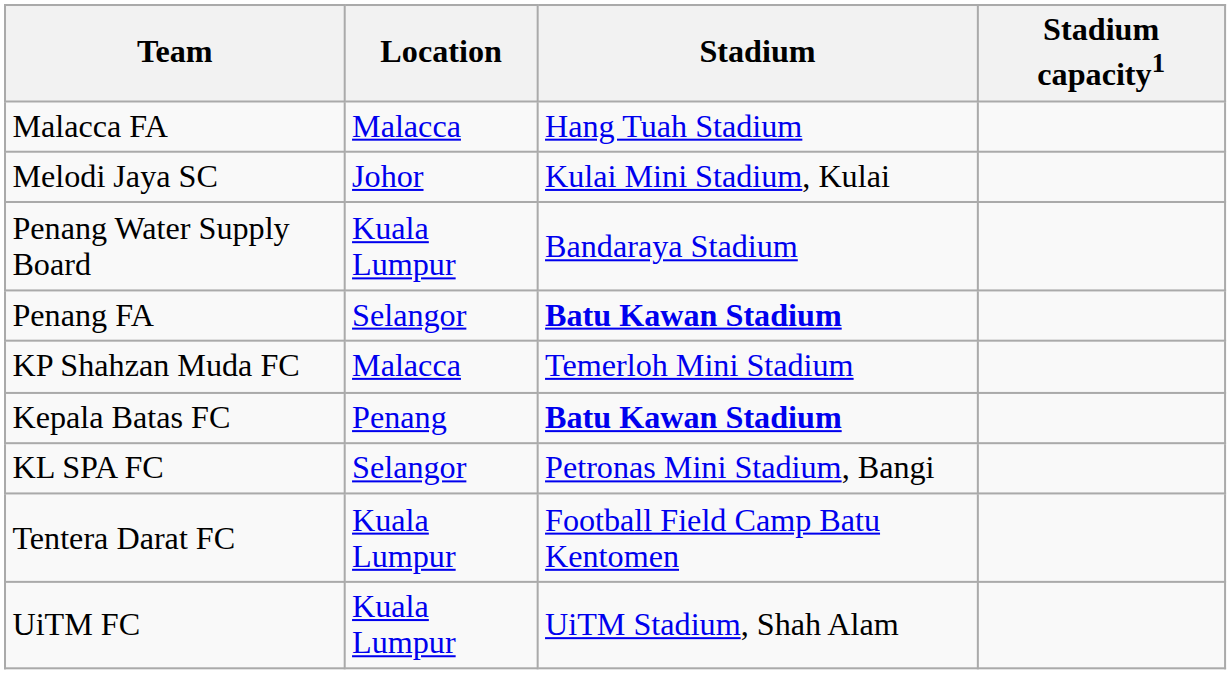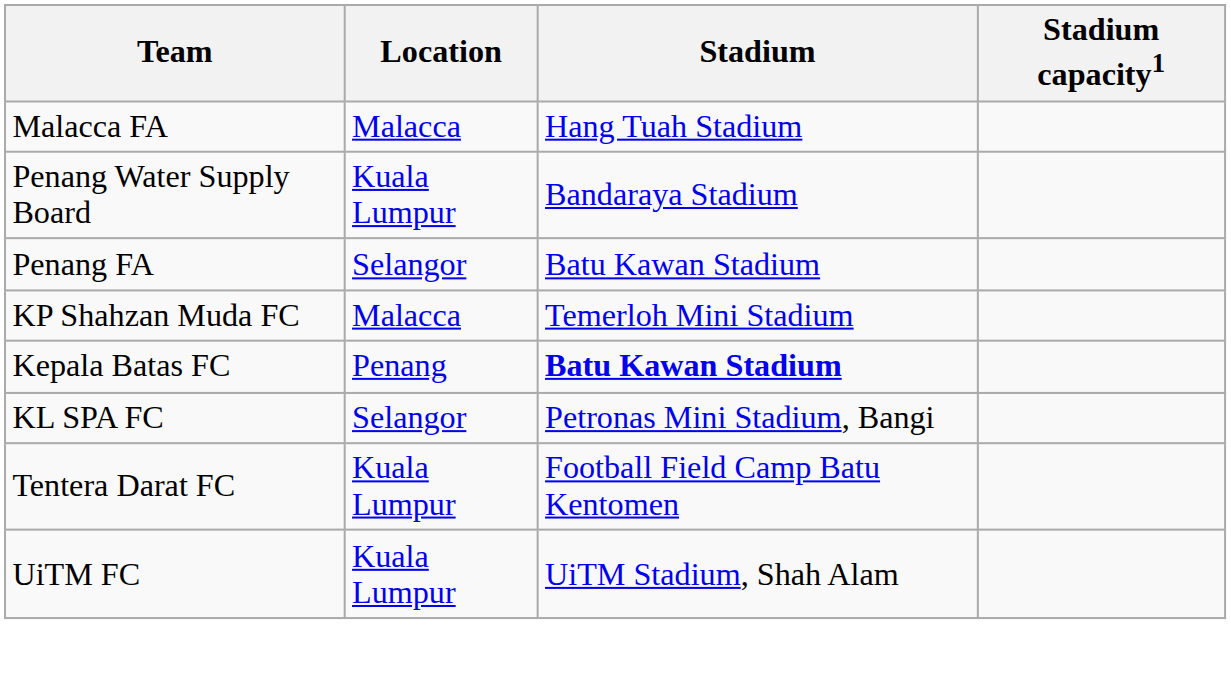 <table class="wikitable sortable">
 <tr>
 <th>Team</th>
 <th>Location</th>
 <th>Stadium</th>
 <th>Stadium capacity<sup>1</sup></th>
 </tr>
 <tr>
 <td>Malacca FA</td>
 <td><a href='#'>Malacca</a></td>
 <td><a href='#'>Hang Tuah Stadium</a></td>
 <td></td>
 </tr>
 <tr>
-<td>Melodi Jaya SC</td>
-<td><a href='#'>Johor</a></td>
-<td><a href='#'>Kulai Mini Stadium</a>, Kulai</td>
-<td><br></td>
-</tr>
-<tr>
 <td>Penang Water Supply Board</td>
 <td><a href='#'>Kuala Lumpur</a></td>
 <td><a href='#'>Bandaraya Stadium</a></td>
 <td></td>
 </tr>
 <tr>
 <td>Penang FA</td>
 <td><a href='#'>Selangor</a></td>
-<td><strong><a href='#'>Batu Kawan Stadium</a></strong></td>
+<td><a href='#'>Batu Kawan Stadium</a></td>
 <td></td>
 </tr>
 <tr>
 <td>KP Shahzan Muda FC</td>
 <td><a href='#'>Malacca</a></td>
 <td><a href='#'>Temerloh Mini Stadium</a></td>
 <td></td>
 </tr>
 <tr>
 <td>Kepala Batas FC</td>
 <td><a href='#'>Penang</a></td>
 <td><strong><a href='#'>Batu Kawan Stadium</a></strong></td>
 <td></td>
 </tr>
 <tr>
 <td>KL SPA FC</td>
 <td><a href='#'>Selangor</a></td>
 <td><a href='#'>Petronas Mini Stadium</a>, Bangi</td>
 <td></td>
 </tr>
 <tr>
 <td>Tentera Darat FC</td>
 <td><a href='#'>Kuala Lumpur</a></td>
 <td><a href='#'>Football Field Camp Batu Kentomen</a></td>
 <td></td>
 </tr>
 <tr>
 <td>UiTM FC</td>
 <td><a href='#'>Kuala Lumpur</a></td>
 <td><a href='#'>UiTM Stadium</a>, Shah Alam</td>
 <td></td>
 </tr>
 </table>
